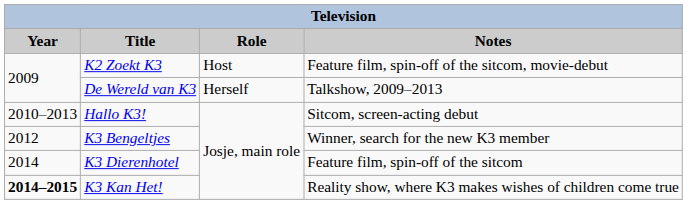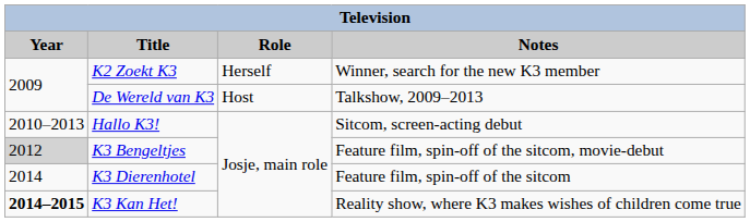 <table class="wikitable">
 <tr align="center">
 <th colspan=4 style="background:#B0C4DE;">Television</th>
 </tr>
 <tr align="center">
 <th style="background: #CCCCCC;">Year</th>
 <th style="background: #CCCCCC;">Title</th>
 <th style="background: #CCCCCC;">Role</th>
 <th style="background: #CCCCCC;">Notes</th>
 </tr>
 <tr>
 <td rowspan="2">2009</td>
 <td><em><a href='#'>K2 Zoekt K3</a></em></td>
-<td>Host</td>
-<td>Feature film, spin-off of the sitcom, movie-debut</td>
+<td>Herself</td>
+<td>Winner, search for the new K3 member</td>
 </tr>
 <tr>
 <td><em><a href='#'>De Wereld van K3</a></em></td>
-<td>Herself</td>
+<td>Host</td>
 <td>Talkshow, 2009–2013</td>
 </tr>
 <tr>
 <td>2010–2013</td>
 <td><em><a href='#'>Hallo K3!</a></em></td>
 <td rowspan="4">Josje, main role</td>
 <td>Sitcom, screen-acting debut</td>
 </tr>
 <tr>
-<td>2012</td>
+<td style="background: lightgrey;">2012</td>
 <td><em><a href='#'>K3 Bengeltjes</a></em></td>
-<td>Winner, search for the new K3 member</td>
+<td>Feature film, spin-off of the sitcom, movie-debut</td>
 </tr>
 <tr>
 <td>2014</td>
 <td><em><a href='#'>K3 Dierenhotel</a></em></td>
 <td>Feature film, spin-off of the sitcom</td>
 </tr>
 <tr>
 <td><strong>2014–2015</strong></td>
 <td><em><a href='#'>K3 Kan Het!</a></em></td>
 <td>Reality show, where K3 makes wishes of children come true</td>
 </tr>
 </table>
